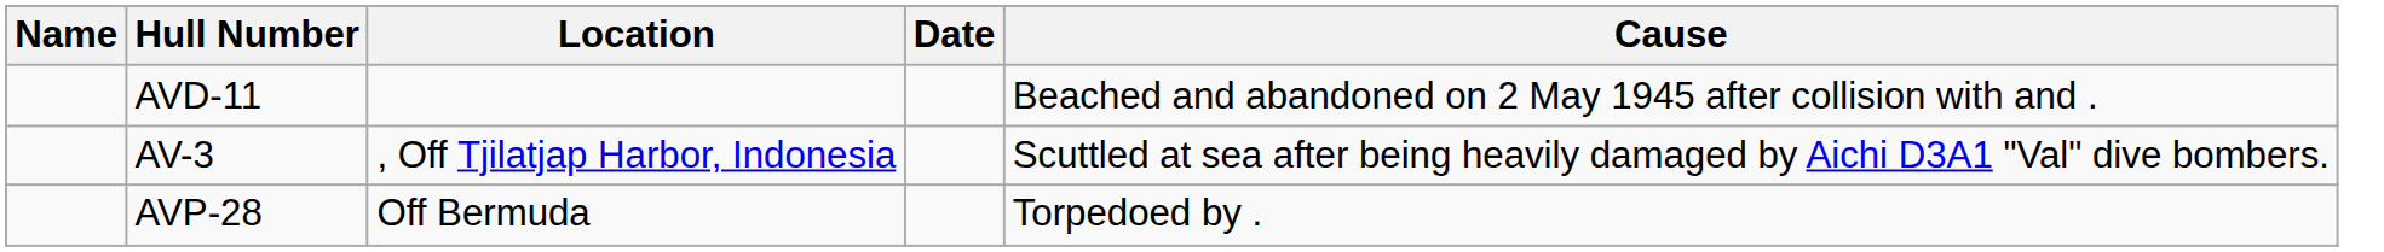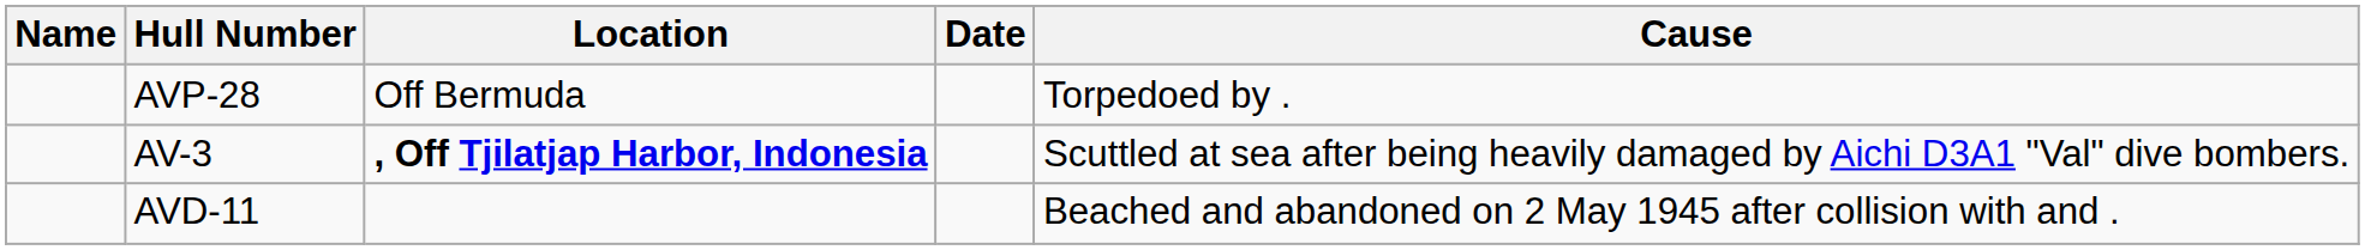 <table class="wikitable sortable">
 <tr>
 <th>Name</th>
 <th>Hull Number</th>
 <th>Location</th>
 <th>Date</th>
 <th>Cause</th>
 </tr>
 <tr>
 <td></td>
+<td>AVP-28</td>
+<td>Off Bermuda</td>
+<td></td>
+<td>Torpedoed by .</td>
+</tr>
+<tr>
+<td></td>
+<td>AV-3</td>
+<td><strong>,  Off <a href='#'>Tjilatjap Harbor, Indonesia</a></strong></td>
+<td></td>
+<td>Scuttled at sea after being heavily damaged by <a href='#'>Aichi D3A1</a> "Val" dive bombers.</td>
+</tr>
+<tr>
+<td></td>
 <td>AVD-11</td>
 <td></td>
 <td></td>
 <td>Beached and abandoned on 2 May 1945 after collision with  and .</td>
 </tr>
-<tr>
-<td></td>
-<td>AV-3</td>
-<td>,  Off <a href='#'>Tjilatjap Harbor, Indonesia</a></td>
-<td></td>
-<td>Scuttled at sea after being heavily damaged by <a href='#'>Aichi D3A1</a> "Val" dive bombers.</td>
-</tr>
-<tr>
-<td></td>
-<td>AVP-28</td>
-<td>Off Bermuda</td>
-<td></td>
-<td>Torpedoed by .</td>
-</tr>
 </table>
